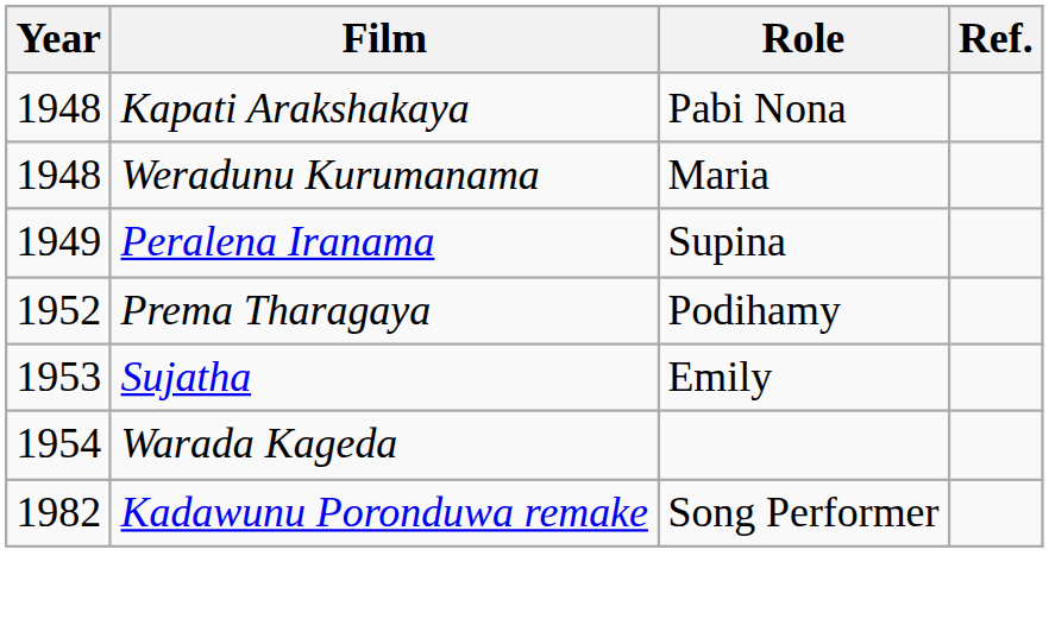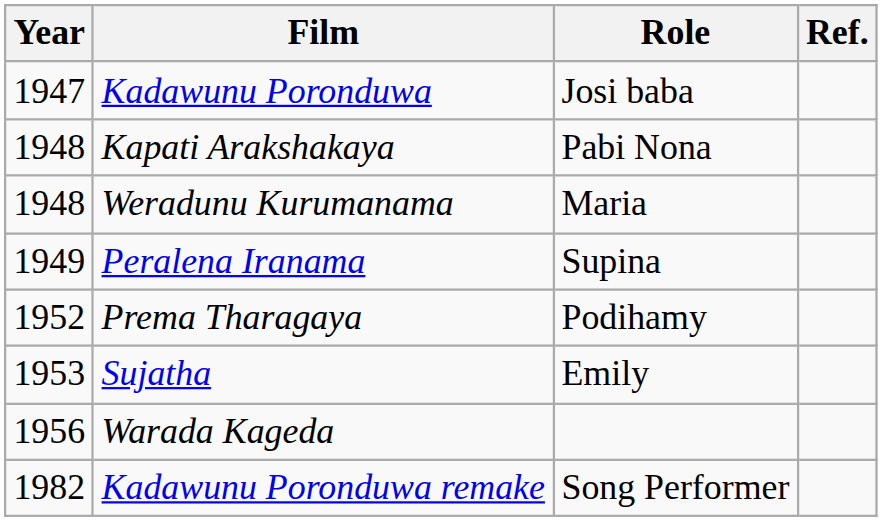 <table class="wikitable">
 <tr>
 <th>Year</th>
 <th>Film</th>
 <th>Role</th>
 <th>Ref.</th>
+</tr>
+<tr>
+<td>1947</td>
+<td><em><a href='#'>Kadawunu Poronduwa</a></em></td>
+<td>Josi baba</td>
+<td></td>
 </tr>
 <tr>
 <td>1948</td>
 <td><em>Kapati Arakshakaya</em></td>
 <td>Pabi Nona</td>
 <td></td>
 </tr>
 <tr>
 <td>1948</td>
 <td><em>Weradunu Kurumanama</em></td>
 <td>Maria</td>
 <td></td>
 </tr>
 <tr>
 <td>1949</td>
 <td><em><a href='#'>Peralena Iranama</a></em></td>
 <td>Supina</td>
 <td></td>
 </tr>
 <tr>
 <td>1952</td>
 <td><em>Prema Tharagaya</em></td>
 <td>Podihamy</td>
 <td></td>
 </tr>
 <tr>
 <td>1953</td>
 <td><em><a href='#'>Sujatha</a></em></td>
 <td>Emily</td>
 <td></td>
 </tr>
 <tr>
-<td>1954</td>
+<td>1956</td>
 <td><em>Warada Kageda</em></td>
 <td></td>
 <td></td>
 </tr>
 <tr>
 <td>1982</td>
 <td><em><a href='#'>Kadawunu Poronduwa remake</a></em></td>
 <td>Song Performer</td>
 <td></td>
 </tr>
 </table>
